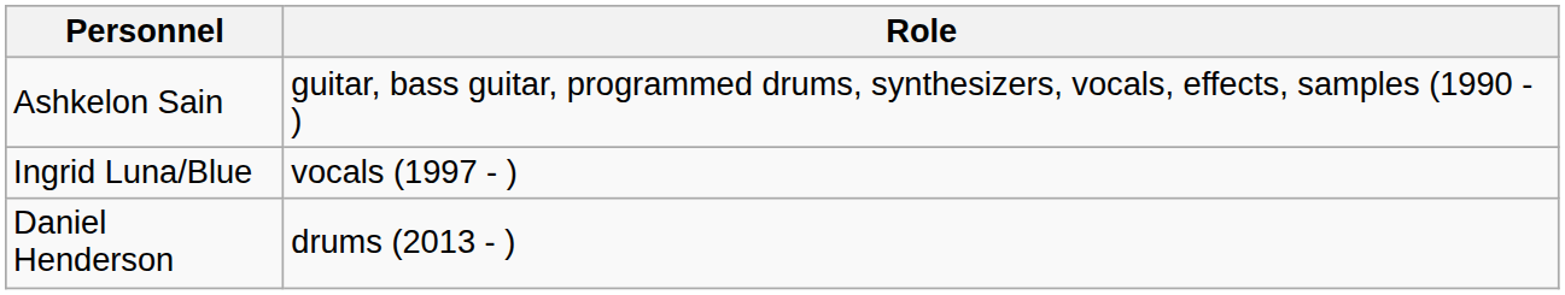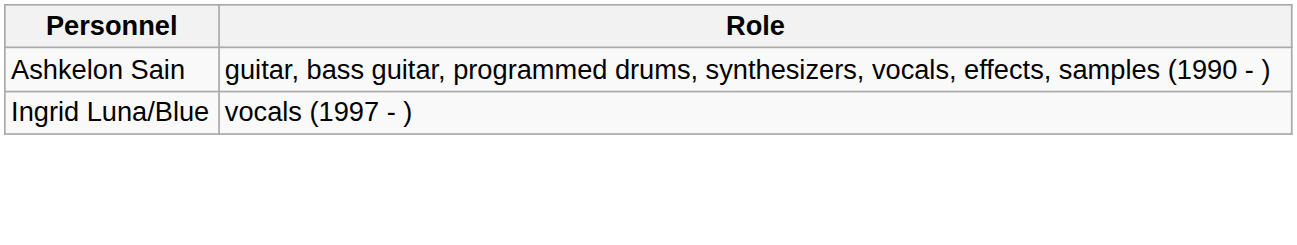 <table class="wikitable" style=" text-align:center; font-size:100%;" width="60%">
 <tr>
 <th>Personnel</th>
 <th>Role</th>
 </tr>
 <tr>
 <td align=left>Ashkelon Sain</td>
 <td align=left>guitar, bass guitar, programmed drums, synthesizers, vocals, effects, samples (1990 - )</td>
 </tr>
 <tr>
 <td align=left>Ingrid Luna/Blue</td>
 <td align=left>vocals (1997 - )</td>
 </tr>
-<tr>
-<td align=left>Daniel Henderson</td>
-<td align=left>drums (2013 - )</td>
-</tr>
 </table>
